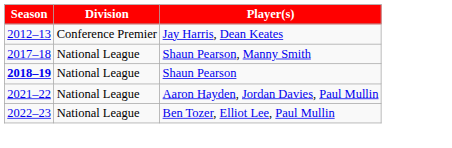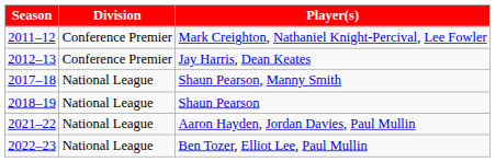 <table class="wikitable">
 <tr>
 <th style="background:red;color:white">Season</th>
 <th style="background:red;color:white">Division</th>
 <th style="background:red;color:white">Player(s)</th>
+</tr>
+<tr>
+<td><a href='#'>2011–12</a></td>
+<td>Conference Premier</td>
+<td> <a href='#'>Mark Creighton</a>,  <a href='#'>Nathaniel Knight-Percival</a>,  <a href='#'>Lee Fowler</a></td>
 </tr>
 <tr>
 <td><a href='#'>2012–13</a></td>
 <td>Conference Premier</td>
 <td> <a href='#'>Jay Harris</a>,  <a href='#'>Dean Keates</a></td>
 </tr>
 <tr>
 <td><a href='#'>2017–18</a></td>
 <td>National League</td>
 <td> <a href='#'>Shaun Pearson</a>,  <a href='#'>Manny Smith</a></td>
 </tr>
 <tr>
-<td><strong><a href='#'>2018–19</a></strong></td>
+<td><a href='#'>2018–19</a></td>
 <td>National League</td>
 <td> <a href='#'>Shaun Pearson</a></td>
 </tr>
 <tr>
 <td><a href='#'>2021–22</a></td>
 <td>National League</td>
 <td> <a href='#'>Aaron Hayden</a>,  <a href='#'>Jordan Davies</a>,  <a href='#'>Paul Mullin</a></td>
 </tr>
 <tr>
 <td><a href='#'>2022–23</a></td>
 <td>National League</td>
 <td> <a href='#'>Ben Tozer</a>,  <a href='#'>Elliot Lee</a>,  <a href='#'>Paul Mullin</a></td>
 </tr>
 </table>
